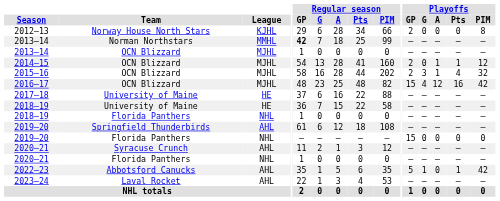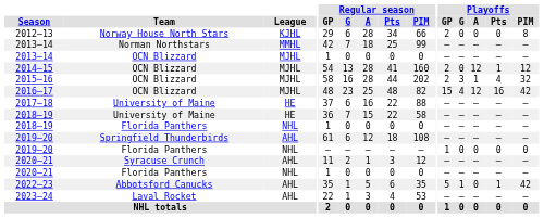 <table border="0" cellpadding="1" cellspacing="0" style="text-align:center; width:60em">
 <tr bgcolor="#e0e0e0">
 <th colspan="3" bgcolor="#ffffff"></th>
 <th rowspan="99" bgcolor="#ffffff"></th>
 <th colspan="5"><a href='#'>Regular season</a></th>
 <th rowspan="99" bgcolor="#ffffff"></th>
 <th colspan="5"><a href='#'>Playoffs</a></th>
 </tr>
 <tr bgcolor="#e0e0e0">
 <th><a href='#'>Season</a></th>
 <th>Team</th>
 <th>League</th>
 <th>GP</th>
 <th><a href='#'>G</a></th>
 <th><a href='#'>A</a></th>
 <th><a href='#'>Pts</a></th>
 <th><a href='#'>PIM</a></th>
 <th>GP</th>
 <th>G</th>
 <th>A</th>
 <th>Pts</th>
 <th>PIM</th>
 </tr>
 <tr>
 <td>2012–13</td>
 <td><a href='#'>Norway House North Stars</a></td>
 <td><a href='#'>KJHL</a></td>
 <td>29</td>
 <td>6</td>
 <td>28</td>
 <td>34</td>
 <td>66</td>
 <td>2</td>
 <td>0</td>
 <td>0</td>
 <td>0</td>
 <td>8</td>
 </tr>
 <tr bgcolor="#f0f0f0">
 <td>2013–14</td>
 <td>Norman Northstars</td>
 <td><a href='#'>MMHL</a></td>
-<td><strong>42</strong></td>
+<td>42</td>
 <td>7</td>
 <td>18</td>
 <td>25</td>
 <td>99</td>
 <td>—</td>
 <td>—</td>
 <td>—</td>
 <td>—</td>
 <td>—</td>
 </tr>
 <tr>
 <td><a href='#'>2013–14</a></td>
 <td><a href='#'>OCN Blizzard</a></td>
 <td><a href='#'>MJHL</a></td>
 <td>1</td>
 <td>0</td>
 <td>0</td>
 <td>0</td>
 <td>0</td>
 <td>—</td>
 <td>—</td>
 <td>—</td>
 <td>—</td>
 <td>—</td>
 </tr>
 <tr bgcolor="#f0f0f0">
 <td><a href='#'>2014–15</a></td>
 <td>OCN Blizzard</td>
 <td>MJHL</td>
 <td>54</td>
 <td>13</td>
 <td>28</td>
 <td>41</td>
 <td>160</td>
 <td>2</td>
 <td>0</td>
-<td>1</td>
+<td>12</td>
 <td>1</td>
 <td>12</td>
 </tr>
 <tr>
 <td><a href='#'>2015–16</a></td>
 <td>OCN Blizzard</td>
 <td>MJHL</td>
 <td>58</td>
 <td>16</td>
 <td>28</td>
 <td>44</td>
 <td>202</td>
 <td>2</td>
 <td>3</td>
 <td>1</td>
 <td>4</td>
 <td>32</td>
 </tr>
 <tr bgcolor="#f0f0f0">
 <td><a href='#'>2016–17</a></td>
 <td>OCN Blizzard</td>
 <td>MJHL</td>
 <td>48</td>
 <td>23</td>
 <td>25</td>
 <td>48</td>
 <td>82</td>
 <td>15</td>
 <td>4</td>
 <td>12</td>
 <td>16</td>
 <td>42</td>
 </tr>
 <tr>
 <td><a href='#'>2017–18</a></td>
 <td><a href='#'>University of Maine</a></td>
 <td><a href='#'>HE</a></td>
 <td>37</td>
 <td>6</td>
 <td>16</td>
 <td>22</td>
 <td>88</td>
 <td>—</td>
 <td>—</td>
 <td>—</td>
 <td>—</td>
 <td>—</td>
 </tr>
 <tr bgcolor="#f0f0f0">
 <td><a href='#'>2018–19</a></td>
 <td>University of Maine</td>
 <td>HE</td>
 <td>36</td>
 <td>7</td>
 <td>15</td>
 <td>22</td>
 <td>58</td>
 <td>—</td>
 <td>—</td>
 <td>—</td>
 <td>—</td>
 <td>—</td>
 </tr>
 <tr>
 <td><a href='#'>2018–19</a></td>
 <td><a href='#'>Florida Panthers</a></td>
 <td><a href='#'>NHL</a></td>
 <td>1</td>
 <td>0</td>
 <td>0</td>
 <td>0</td>
 <td>0</td>
 <td>—</td>
 <td>—</td>
 <td>—</td>
 <td>—</td>
 <td>—</td>
 </tr>
 <tr bgcolor="#f0f0f0">
 <td><a href='#'>2019–20</a></td>
 <td><a href='#'>Springfield Thunderbirds</a></td>
 <td><a href='#'>AHL</a></td>
 <td>61</td>
 <td>6</td>
 <td>12</td>
 <td>18</td>
 <td>108</td>
 <td>—</td>
 <td>—</td>
 <td>—</td>
 <td>—</td>
 <td>—</td>
 </tr>
 <tr>
 <td><a href='#'>2019–20</a></td>
 <td>Florida Panthers</td>
 <td>NHL</td>
 <td>—</td>
 <td>—</td>
 <td>—</td>
 <td>—</td>
 <td>—</td>
-<td>15</td>
+<td>1</td>
 <td>0</td>
 <td>0</td>
 <td>0</td>
 <td>0</td>
 </tr>
 <tr bgcolor="#f0f0f0">
 <td><a href='#'>2020–21</a></td>
 <td><a href='#'>Syracuse Crunch</a></td>
 <td>AHL</td>
 <td>11</td>
 <td>2</td>
 <td>1</td>
 <td>3</td>
 <td>12</td>
 <td>—</td>
 <td>—</td>
 <td>—</td>
 <td>—</td>
 <td>—</td>
 </tr>
 <tr>
 <td><a href='#'>2020–21</a></td>
 <td>Florida Panthers</td>
 <td>NHL</td>
 <td>1</td>
 <td>0</td>
 <td>0</td>
 <td>0</td>
 <td>0</td>
 <td>—</td>
 <td>—</td>
 <td>—</td>
 <td>—</td>
 <td>—</td>
 </tr>
 <tr bgcolor="#f0f0f0">
 <td><a href='#'>2022–23</a></td>
 <td><a href='#'>Abbotsford Canucks</a></td>
 <td>AHL</td>
 <td>35</td>
 <td>1</td>
 <td>5</td>
 <td>6</td>
 <td>35</td>
 <td>5</td>
 <td>1</td>
 <td>0</td>
 <td>1</td>
 <td>42</td>
 </tr>
 <tr>
 <td><a href='#'>2023–24</a></td>
 <td><a href='#'>Laval Rocket</a></td>
 <td>AHL</td>
 <td>22</td>
 <td>1</td>
 <td>3</td>
 <td>4</td>
 <td>53</td>
 <td>—</td>
 <td>—</td>
 <td>—</td>
 <td>—</td>
 <td>—</td>
 </tr>
 <tr bgcolor="#e0e0e0">
 <th colspan="3">NHL totals</th>
 <th>2</th>
 <th>0</th>
 <th>0</th>
 <th>0</th>
 <th>0</th>
 <th>1</th>
 <th>0</th>
 <th>0</th>
 <th>0</th>
 <th>0</th>
 </tr>
 </table>
